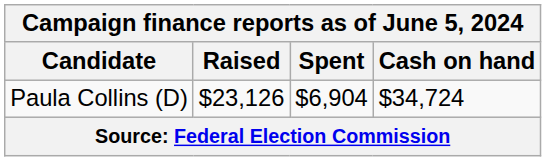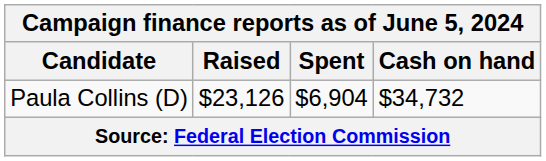 <table class="wikitable sortable">
 <tr>
 <th colspan=4>Campaign finance reports as of June 5, 2024</th>
 </tr>
 <tr style="text-align:center;">
 <th>Candidate</th>
 <th>Raised</th>
 <th>Spent</th>
 <th>Cash on hand</th>
 </tr>
 <tr>
 <td>Paula Collins (D)</td>
 <td>$23,126</td>
 <td>$6,904</td>
-<td>$34,724</td>
+<td>$34,732</td>
 </tr>
 <tr>
 <th colspan="4"><small>Source: <a href='#'>Federal Election Commission</a></small></th>
 </tr>
 </table>
